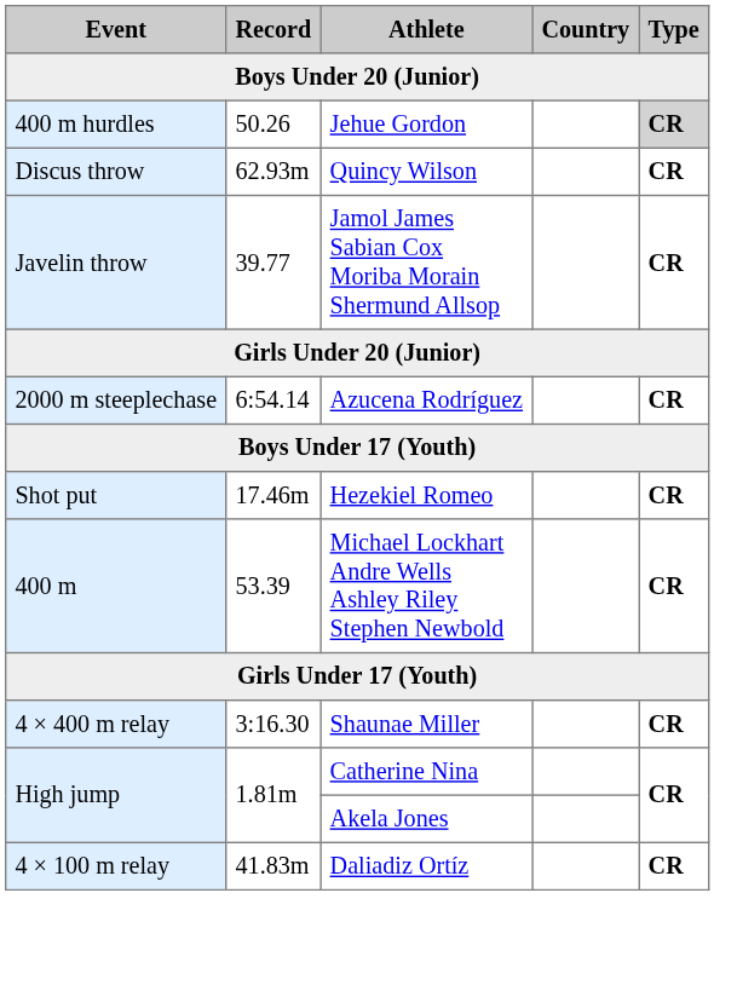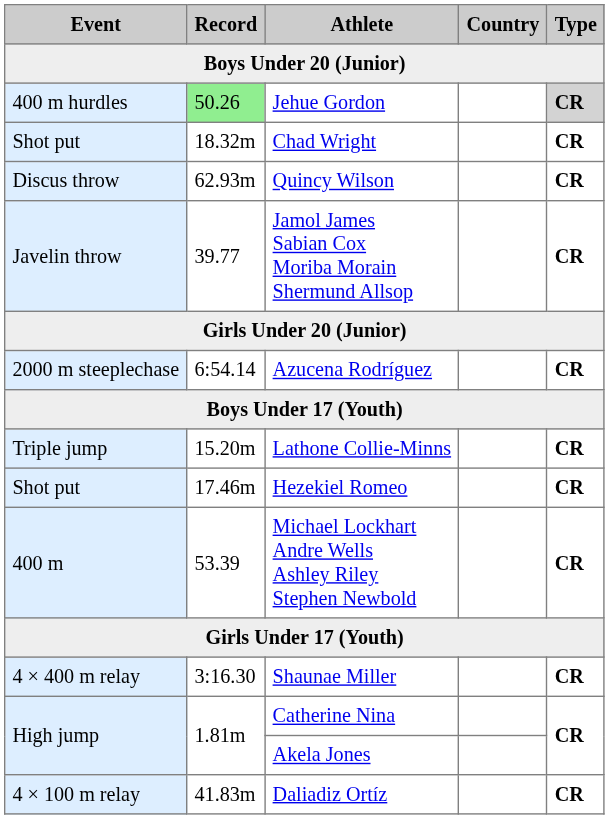 <table border= "1"  cellpadding = "5" cellspacing= "2" style="border-collapse: collapse; font-size: 90%; ">
 <tr>
 <th style="background:#ccc;">Event</th>
 <th style="background:#ccc;">Record</th>
 <th style="background:#ccc;">Athlete</th>
 <th style="background:#ccc;">Country</th>
 <th style="background:#ccc;">Type</th>
 </tr>
 <tr>
 <th style="background:#eee;" colspan="5">Boys Under 20 (Junior)</th>
 </tr>
 <tr>
 <td style="background:#def;">400 m hurdles</td>
-<td>50.26</td>
+<td style="background: lightgreen;">50.26</td>
 <td><a href='#'>Jehue Gordon</a></td>
 <td></td>
 <td style="background: lightgrey;"><strong>CR</strong></td>
+</tr>
+<tr>
+<td style="background:#def;">Shot put</td>
+<td>18.32m</td>
+<td><a href='#'>Chad Wright</a></td>
+<td></td>
+<td><strong>CR</strong></td>
 </tr>
 <tr>
 <td style="background:#def;">Discus throw</td>
 <td>62.93m</td>
 <td><a href='#'>Quincy Wilson</a></td>
 <td></td>
 <td><strong>CR</strong></td>
 </tr>
 <tr>
 <td style="background:#def;">Javelin throw</td>
 <td>39.77</td>
 <td><a href='#'>Jamol James</a>  <br><a href='#'>Sabian Cox</a>  <br><a href='#'>Moriba Morain</a>  <br><a href='#'>Shermund Allsop</a></td>
 <td></td>
 <td><strong>CR</strong></td>
 </tr>
 <tr>
 <th style="background:#eee;" colspan="5">Girls Under 20 (Junior)</th>
 </tr>
 <tr>
 <td style="background:#def;">2000 m steeplechase</td>
 <td>6:54.14</td>
 <td><a href='#'>Azucena Rodríguez</a></td>
 <td></td>
 <td><strong>CR</strong></td>
 </tr>
 <tr>
 <th style="background:#eee;" colspan="5">Boys Under 17 (Youth)</th>
+</tr>
+<tr>
+<td style="background:#def;">Triple jump</td>
+<td>15.20m</td>
+<td><a href='#'>Lathone Collie-Minns</a></td>
+<td></td>
+<td><strong>CR</strong></td>
 </tr>
 <tr>
 <td style="background:#def;">Shot put</td>
 <td>17.46m</td>
 <td><a href='#'>Hezekiel Romeo</a></td>
 <td></td>
 <td><strong>CR</strong></td>
 </tr>
 <tr>
 <td style="background:#def;">400 m</td>
 <td>53.39</td>
 <td><a href='#'>Michael Lockhart</a><br><a href='#'>Andre Wells</a><br><a href='#'>Ashley Riley</a><br><a href='#'>Stephen Newbold</a></td>
 <td></td>
 <td><strong>CR</strong></td>
 </tr>
 <tr>
 <th style="background:#eee;" colspan="5">Girls Under 17 (Youth)</th>
 </tr>
 <tr>
 <td style="background:#def;">4 × 400 m relay</td>
 <td>3:16.30</td>
 <td><a href='#'>Shaunae Miller</a></td>
 <td></td>
 <td><strong>CR</strong></td>
 </tr>
 <tr>
 <td rowspan = "2" style="background:#def;">High jump</td>
 <td rowspan = "2">1.81m</td>
 <td><a href='#'>Catherine Nina</a></td>
 <td></td>
 <td rowspan = "2"><strong>CR</strong></td>
 </tr>
 <tr>
 <td><a href='#'>Akela Jones</a></td>
 <td></td>
 </tr>
 <tr>
 <td style="background:#def;">4 × 100 m relay</td>
 <td>41.83m</td>
 <td><a href='#'>Daliadiz Ortíz</a></td>
 <td></td>
 <td><strong>CR</strong></td>
 </tr>
 </table>
